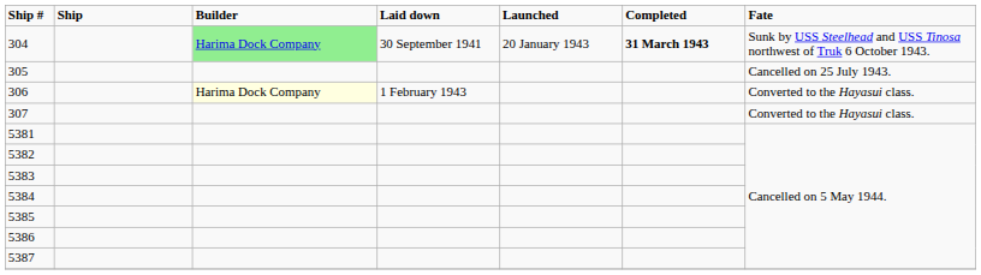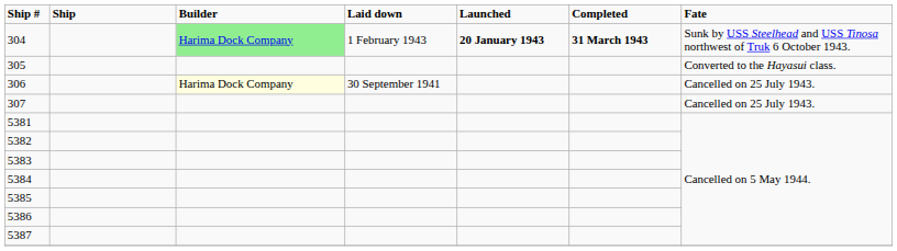 <table class="wikitable" width="75%">
 <tr>
 <td width="3%"><strong>Ship #</strong></td>
 <td width="9%"><strong>Ship</strong></td>
 <td width="12%"><strong>Builder</strong></td>
 <td width="8%"><strong>Laid down</strong></td>
 <td width="8%"><strong>Launched</strong></td>
 <td width="8%"><strong>Completed</strong></td>
 <td width="15%"><strong>Fate</strong></td>
 </tr>
 <tr>
 <td>304</td>
 <td></td>
 <td style="background: lightgreen;"><a href='#'>Harima Dock Company</a></td>
-<td>30 September 1941</td>
-<td>20 January 1943</td>
+<td>1 February 1943</td>
+<td><strong>20 January 1943</strong></td>
 <td><strong>31 March 1943</strong></td>
 <td>Sunk by <a href='#'>USS <em>Steelhead</em></a> and <a href='#'>USS <em>Tinosa</em></a> northwest of <a href='#'>Truk</a> 6 October 1943.</td>
 </tr>
 <tr>
 <td>305</td>
 <td></td>
 <td></td>
 <td></td>
 <td></td>
 <td></td>
-<td>Cancelled on 25 July 1943.</td>
+<td>Converted to the <em>Hayasui</em> class.</td>
 </tr>
 <tr>
 <td>306</td>
 <td></td>
 <td style="background: lightyellow;">Harima Dock Company</td>
-<td>1 February 1943</td>
+<td>30 September 1941</td>
 <td></td>
 <td></td>
-<td>Converted to the <em>Hayasui</em> class.</td>
+<td>Cancelled on 25 July 1943.</td>
 </tr>
 <tr>
 <td>307</td>
 <td></td>
 <td></td>
 <td></td>
 <td></td>
 <td></td>
-<td>Converted to the <em>Hayasui</em> class.</td>
+<td>Cancelled on 25 July 1943.</td>
 </tr>
 <tr>
 <td>5381</td>
 <td></td>
 <td></td>
 <td></td>
 <td></td>
 <td></td>
 <td rowspan="7">Cancelled on 5 May 1944.</td>
 </tr>
 <tr>
 <td>5382</td>
 <td></td>
 <td></td>
 <td></td>
 <td></td>
 <td></td>
 </tr>
 <tr>
 <td>5383</td>
 <td></td>
 <td></td>
 <td></td>
 <td></td>
 <td></td>
 </tr>
 <tr>
 <td>5384</td>
 <td></td>
 <td></td>
 <td></td>
 <td></td>
 <td></td>
 </tr>
 <tr>
 <td>5385</td>
 <td></td>
 <td></td>
 <td></td>
 <td></td>
 <td></td>
 </tr>
 <tr>
 <td>5386</td>
 <td></td>
 <td></td>
 <td></td>
 <td></td>
 <td></td>
 </tr>
 <tr>
 <td>5387</td>
 <td></td>
 <td></td>
 <td></td>
 <td></td>
 <td></td>
 </tr>
 <tr>
 </tr>
 </table>
